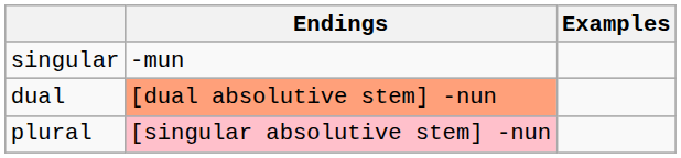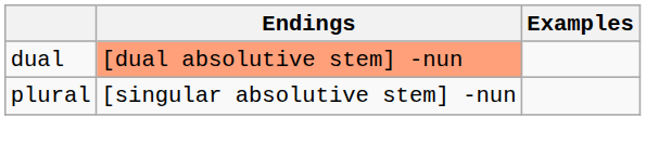 <table class="wikitable">
 <tr>
 <th></th>
 <th>Endings</th>
 <th>Examples</th>
-</tr>
-<tr>
-<td>singular</td>
-<td>-mun</td>
-<td></td>
 </tr>
 <tr>
 <td>dual</td>
 <td style="background: lightsalmon;">[dual absolutive stem] -nun</td>
 <td></td>
 </tr>
 <tr>
 <td>plural</td>
-<td style="background: pink;">[singular absolutive stem] -nun</td>
+<td>[singular absolutive stem] -nun</td>
 <td></td>
 </tr>
 </table>
